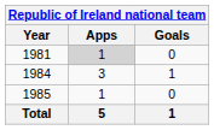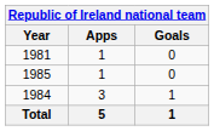 <table class="wikitable" style="text-align:center">
 <tr>
 <th colspan=3><a href='#'>Republic of Ireland national team</a></th>
 </tr>
 <tr>
 <th>Year</th>
 <th>Apps</th>
 <th>Goals</th>
 </tr>
 <tr>
 <td>1981</td>
-<td style="background: lightgrey;">1</td>
+<td>1</td>
+<td>0</td>
+</tr>
+<tr>
+<td>1985</td>
+<td>1</td>
 <td>0</td>
 </tr>
 <tr>
 <td>1984</td>
 <td>3</td>
 <td>1</td>
 </tr>
 <tr>
-<td>1985</td>
-<td>1</td>
-<td>0</td>
-</tr>
-<tr>
 <th>Total</th>
 <th>5</th>
 <th>1</th>
 </tr>
 </table>
